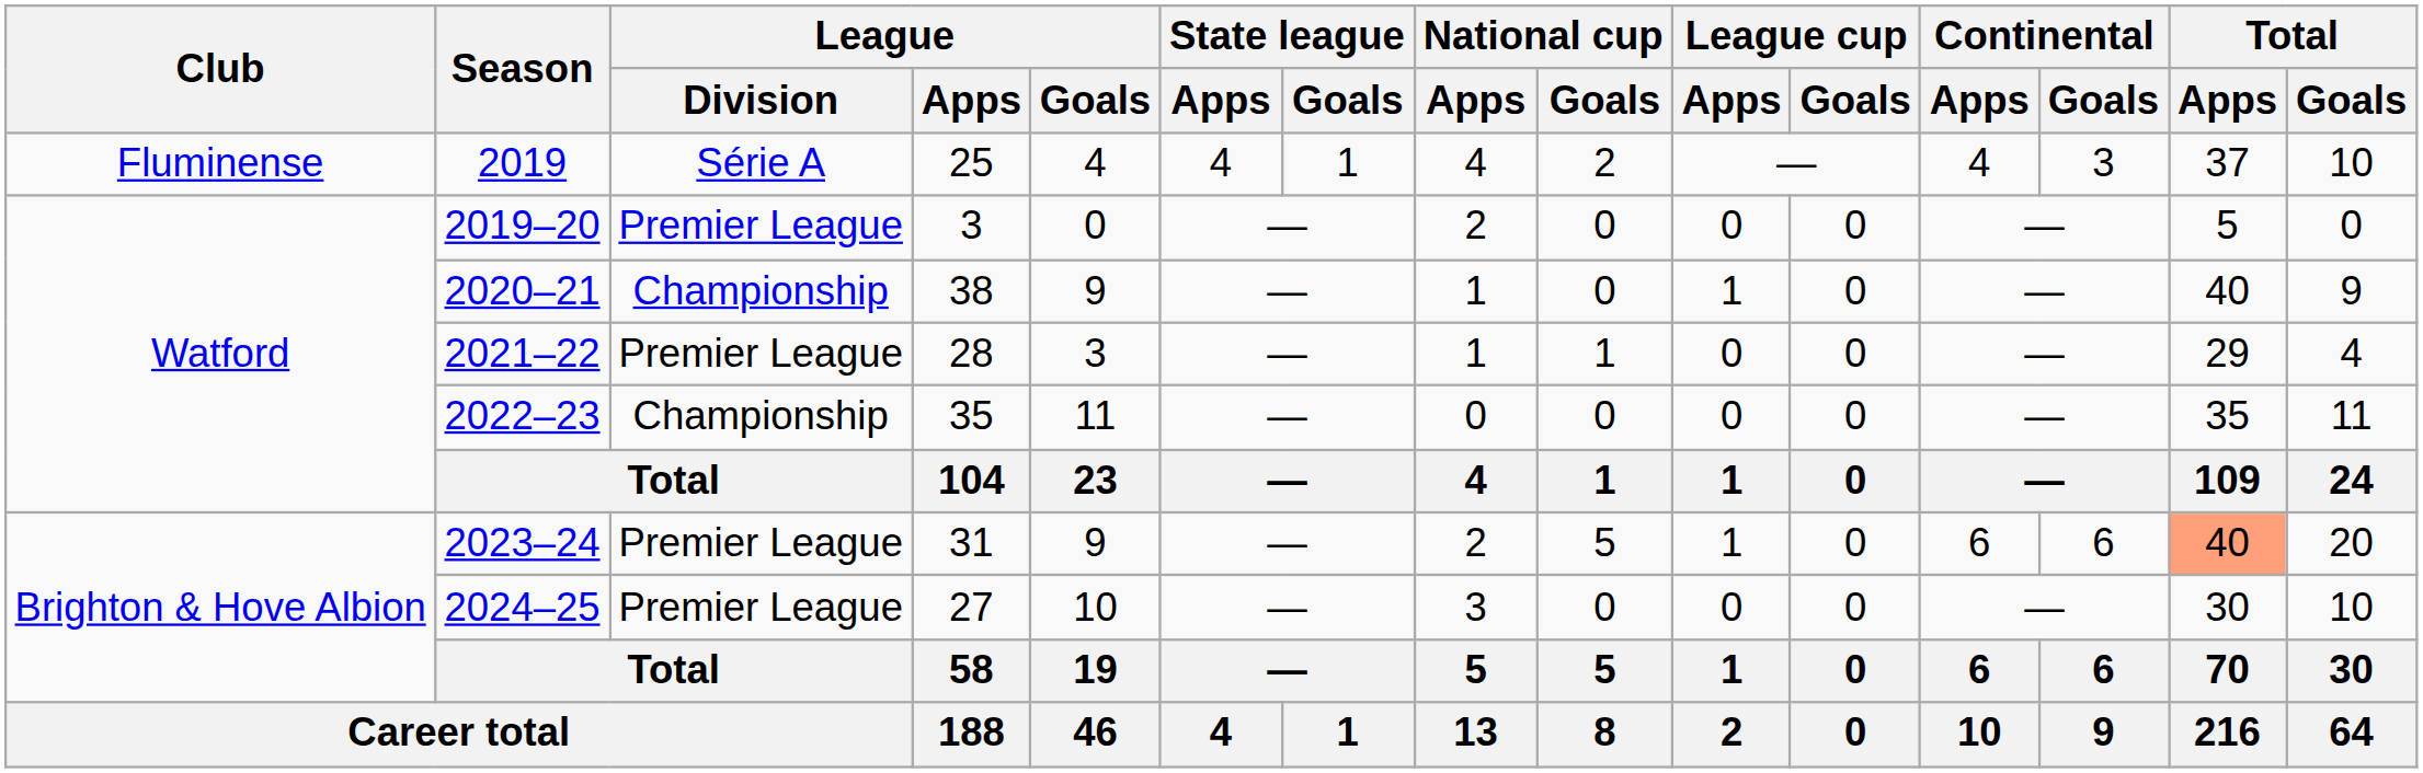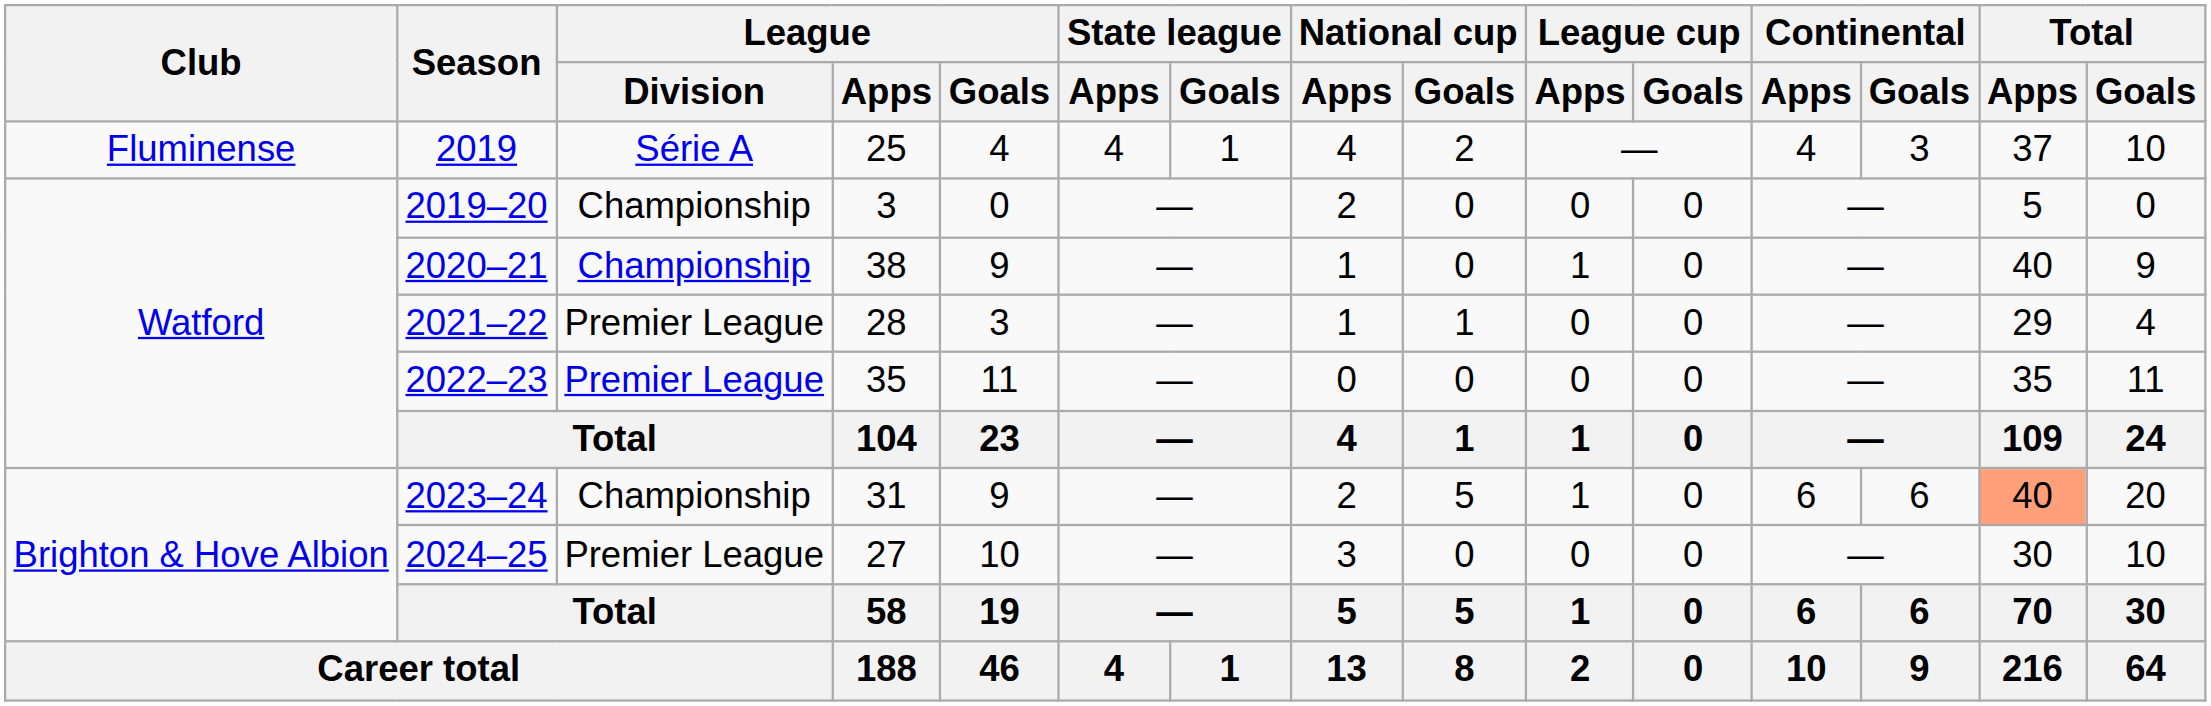 <table class="wikitable" style="text-align: center;">
 <tr>
 <th rowspan="2">Club</th>
 <th rowspan="2">Season</th>
 <th colspan="3">League</th>
 <th colspan="2">State league</th>
 <th colspan="2">National cup</th>
 <th colspan="2">League cup</th>
 <th colspan="2">Continental</th>
 <th colspan="2">Total</th>
 </tr>
 <tr>
 <th>Division</th>
 <th>Apps</th>
 <th>Goals</th>
 <th>Apps</th>
 <th>Goals</th>
 <th>Apps</th>
 <th>Goals</th>
 <th>Apps</th>
 <th>Goals</th>
 <th>Apps</th>
 <th>Goals</th>
 <th>Apps</th>
 <th>Goals</th>
 </tr>
 <tr>
 <td><a href='#'>Fluminense</a></td>
 <td><a href='#'>2019</a></td>
 <td><a href='#'>Série A</a></td>
 <td>25</td>
 <td>4</td>
 <td>4</td>
 <td>1</td>
 <td>4</td>
 <td>2</td>
 <td colspan="2">—</td>
 <td>4</td>
 <td>3</td>
 <td>37</td>
 <td>10</td>
 </tr>
 <tr>
 <td rowspan="5"><a href='#'>Watford</a></td>
 <td><a href='#'>2019–20</a></td>
-<td><a href='#'>Premier League</a></td>
+<td>Championship</td>
 <td>3</td>
 <td>0</td>
 <td colspan="2">—</td>
 <td>2</td>
 <td>0</td>
 <td>0</td>
 <td>0</td>
 <td colspan="2">—</td>
 <td>5</td>
 <td>0</td>
 </tr>
 <tr>
 <td><a href='#'>2020–21</a></td>
 <td><a href='#'>Championship</a></td>
 <td>38</td>
 <td>9</td>
 <td colspan="2">—</td>
 <td>1</td>
 <td>0</td>
 <td>1</td>
 <td>0</td>
 <td colspan="2">—</td>
 <td>40</td>
 <td>9</td>
 </tr>
 <tr>
 <td><a href='#'>2021–22</a></td>
 <td>Premier League</td>
 <td>28</td>
 <td>3</td>
 <td colspan="2">—</td>
 <td>1</td>
 <td>1</td>
 <td>0</td>
 <td>0</td>
 <td colspan="2">—</td>
 <td>29</td>
 <td>4</td>
 </tr>
 <tr>
 <td><a href='#'>2022–23</a></td>
-<td>Championship</td>
+<td><a href='#'>Premier League</a></td>
 <td>35</td>
 <td>11</td>
 <td colspan="2">—</td>
 <td>0</td>
 <td>0</td>
 <td>0</td>
 <td>0</td>
 <td colspan="2">—</td>
 <td>35</td>
 <td>11</td>
 </tr>
 <tr>
 <th colspan="2">Total</th>
 <th>104</th>
 <th>23</th>
 <th colspan="2">—</th>
 <th>4</th>
 <th>1</th>
 <th>1</th>
 <th>0</th>
 <th colspan="2">—</th>
 <th>109</th>
 <th>24</th>
 </tr>
 <tr>
 <td rowspan="3"><a href='#'>Brighton & Hove Albion</a></td>
 <td><a href='#'>2023–24</a></td>
-<td>Premier League</td>
+<td>Championship</td>
 <td>31</td>
 <td>9</td>
 <td colspan="2">—</td>
 <td>2</td>
 <td>5</td>
 <td>1</td>
 <td>0</td>
 <td>6</td>
 <td>6</td>
 <td style="background: lightsalmon;">40</td>
 <td>20</td>
 </tr>
 <tr>
 <td><a href='#'>2024–25</a></td>
 <td>Premier League</td>
 <td>27</td>
 <td>10</td>
 <td colspan="2">—</td>
 <td>3</td>
 <td>0</td>
 <td>0</td>
 <td>0</td>
 <td colspan="2">—</td>
 <td>30</td>
 <td>10</td>
 </tr>
 <tr>
 <th colspan="2">Total</th>
 <th>58</th>
 <th>19</th>
 <th colspan="2">—</th>
 <th>5</th>
 <th>5</th>
 <th>1</th>
 <th>0</th>
 <th>6</th>
 <th>6</th>
 <th>70</th>
 <th>30</th>
 </tr>
 <tr>
 <th colspan="3">Career total</th>
 <th>188</th>
 <th>46</th>
 <th>4</th>
 <th>1</th>
 <th>13</th>
 <th>8</th>
 <th>2</th>
 <th>0</th>
 <th>10</th>
 <th>9</th>
 <th>216</th>
 <th>64</th>
 </tr>
 </table>
